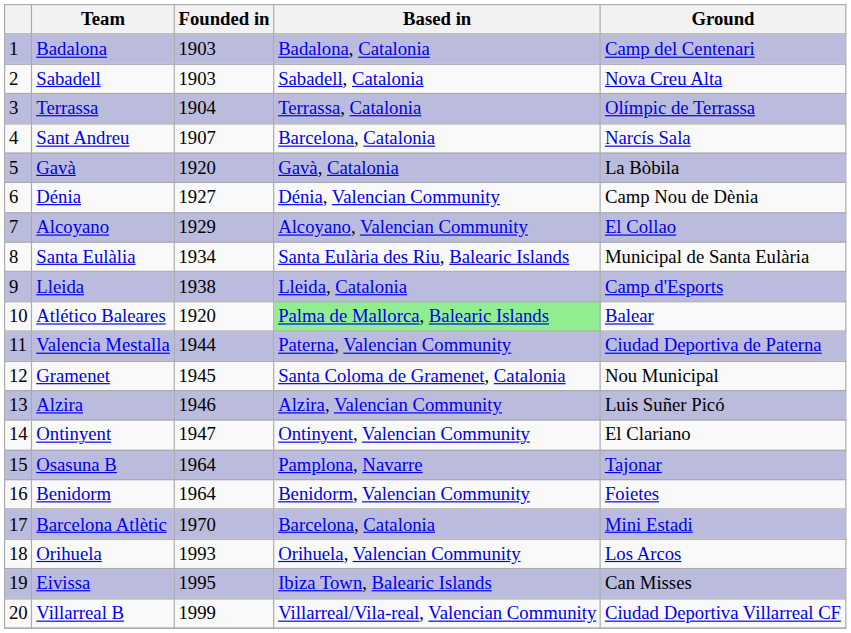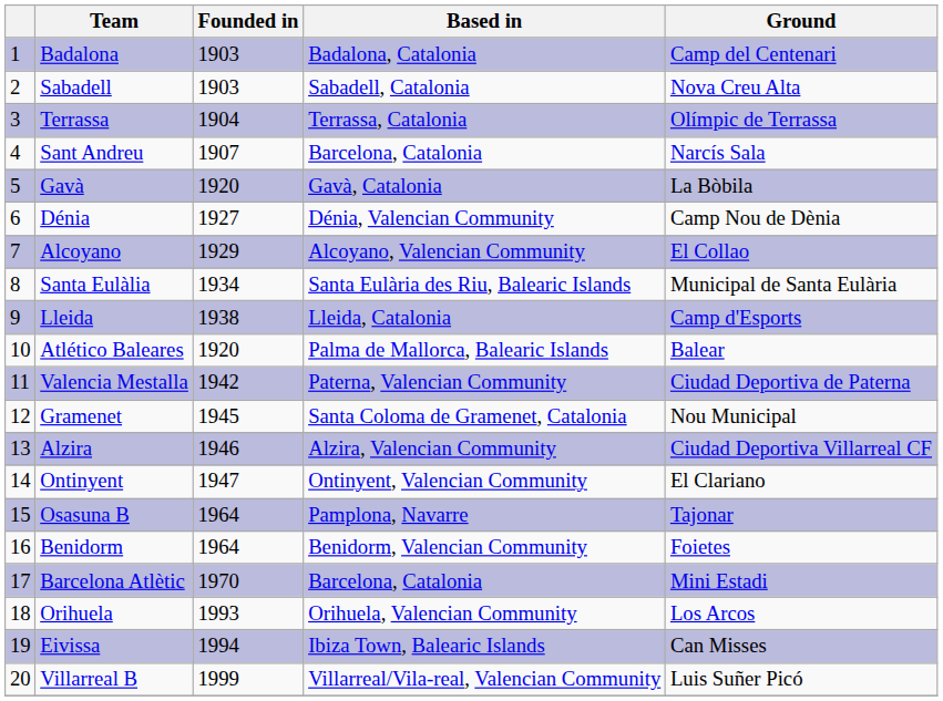 <table class="wikitable">
 <tr>
 <th></th>
 <th>Team</th>
 <th>Founded in</th>
 <th>Based in</th>
 <th>Ground</th>
 </tr>
 <tr style="background:#BBBBDD;">
 <td>1</td>
 <td><a href='#'>Badalona</a></td>
 <td>1903</td>
 <td><a href='#'>Badalona</a>, <a href='#'>Catalonia</a></td>
 <td><a href='#'>Camp del Centenari</a></td>
 </tr>
 <tr>
 <td>2</td>
 <td><a href='#'>Sabadell</a></td>
 <td>1903</td>
 <td><a href='#'>Sabadell</a>, <a href='#'>Catalonia</a></td>
 <td><a href='#'>Nova Creu Alta</a></td>
 </tr>
 <tr style="background:#BBBBDD;">
 <td>3</td>
 <td><a href='#'>Terrassa</a></td>
 <td>1904</td>
 <td><a href='#'>Terrassa</a>, <a href='#'>Catalonia</a></td>
 <td><a href='#'>Olímpic de Terrassa</a></td>
 </tr>
 <tr>
 <td>4</td>
 <td><a href='#'>Sant Andreu</a></td>
 <td>1907</td>
 <td><a href='#'>Barcelona</a>, <a href='#'>Catalonia</a></td>
 <td><a href='#'>Narcís Sala</a></td>
 </tr>
 <tr style="background:#BBBBDD;">
 <td>5</td>
 <td><a href='#'>Gavà</a></td>
 <td>1920</td>
 <td><a href='#'>Gavà</a>, <a href='#'>Catalonia</a></td>
 <td>La Bòbila</td>
 </tr>
 <tr>
 <td>6</td>
 <td><a href='#'>Dénia</a></td>
 <td>1927</td>
 <td><a href='#'>Dénia</a>, <a href='#'>Valencian Community</a></td>
 <td>Camp Nou de Dènia</td>
 </tr>
 <tr style="background:#BBBBDD;">
 <td>7</td>
 <td><a href='#'>Alcoyano</a></td>
 <td>1929</td>
 <td><a href='#'>Alcoyano</a>, <a href='#'>Valencian Community</a></td>
 <td><a href='#'>El Collao</a></td>
 </tr>
 <tr>
 <td>8</td>
 <td><a href='#'>Santa Eulàlia</a></td>
 <td>1934</td>
 <td><a href='#'>Santa Eulària des Riu</a>, <a href='#'>Balearic Islands</a></td>
 <td>Municipal de Santa Eulària</td>
 </tr>
 <tr style="background:#BBBBDD;">
 <td>9</td>
 <td><a href='#'>Lleida</a></td>
 <td>1938</td>
 <td><a href='#'>Lleida</a>, <a href='#'>Catalonia</a></td>
 <td><a href='#'>Camp d'Esports</a></td>
 </tr>
 <tr>
 <td>10</td>
 <td><a href='#'>Atlético Baleares</a></td>
 <td>1920</td>
-<td style="background: lightgreen;"><a href='#'>Palma de Mallorca</a>, <a href='#'>Balearic Islands</a></td>
+<td><a href='#'>Palma de Mallorca</a>, <a href='#'>Balearic Islands</a></td>
 <td><a href='#'>Balear</a></td>
 </tr>
 <tr style="background:#BBBBDD;">
 <td>11</td>
 <td><a href='#'>Valencia Mestalla</a></td>
-<td>1944</td>
+<td>1942</td>
 <td><a href='#'>Paterna</a>, <a href='#'>Valencian Community</a></td>
 <td><a href='#'>Ciudad Deportiva de Paterna</a></td>
 </tr>
 <tr>
 <td>12</td>
 <td><a href='#'>Gramenet</a></td>
 <td>1945</td>
 <td><a href='#'>Santa Coloma de Gramenet</a>, <a href='#'>Catalonia</a></td>
 <td>Nou Municipal</td>
 </tr>
 <tr style="background:#BBBBDD;">
 <td>13</td>
 <td><a href='#'>Alzira</a></td>
 <td>1946</td>
 <td><a href='#'>Alzira</a>, <a href='#'>Valencian Community</a></td>
-<td>Luis Suñer Picó</td>
+<td><a href='#'>Ciudad Deportiva Villarreal CF</a></td>
 </tr>
 <tr>
 <td>14</td>
 <td><a href='#'>Ontinyent</a></td>
 <td>1947</td>
 <td><a href='#'>Ontinyent</a>, <a href='#'>Valencian Community</a></td>
 <td>El Clariano</td>
 </tr>
 <tr style="background:#BBBBDD;">
 <td>15</td>
 <td><a href='#'>Osasuna B</a></td>
 <td>1964</td>
 <td><a href='#'>Pamplona</a>, <a href='#'>Navarre</a></td>
 <td><a href='#'>Tajonar</a></td>
 </tr>
 <tr>
 <td>16</td>
 <td><a href='#'>Benidorm</a></td>
 <td>1964</td>
 <td><a href='#'>Benidorm</a>, <a href='#'>Valencian Community</a></td>
 <td><a href='#'>Foietes</a></td>
 </tr>
 <tr style="background:#BBBBDD;">
 <td>17</td>
 <td><a href='#'>Barcelona Atlètic</a></td>
 <td>1970</td>
 <td><a href='#'>Barcelona</a>, <a href='#'>Catalonia</a></td>
 <td><a href='#'>Mini Estadi</a></td>
 </tr>
 <tr>
 <td>18</td>
 <td><a href='#'>Orihuela</a></td>
 <td>1993</td>
 <td><a href='#'>Orihuela</a>, <a href='#'>Valencian Community</a></td>
 <td><a href='#'>Los Arcos</a></td>
 </tr>
 <tr style="background:#BBBBDD;">
 <td>19</td>
 <td><a href='#'>Eivissa</a></td>
-<td>1995</td>
+<td>1994</td>
 <td><a href='#'>Ibiza Town</a>, <a href='#'>Balearic Islands</a></td>
 <td>Can Misses</td>
 </tr>
 <tr>
 <td>20</td>
 <td><a href='#'>Villarreal B</a></td>
 <td>1999</td>
 <td><a href='#'>Villarreal/Vila-real</a>, <a href='#'>Valencian Community</a></td>
-<td><a href='#'>Ciudad Deportiva Villarreal CF</a></td>
+<td>Luis Suñer Picó</td>
 </tr>
 <tr style="background:#BBBBDD;">
 </tr>
 </table>
